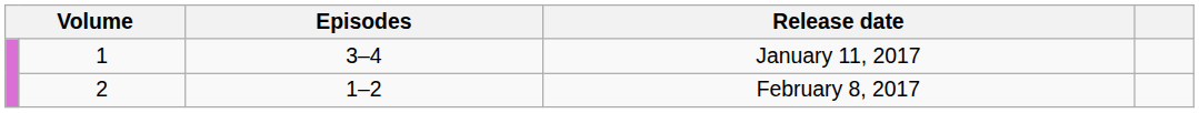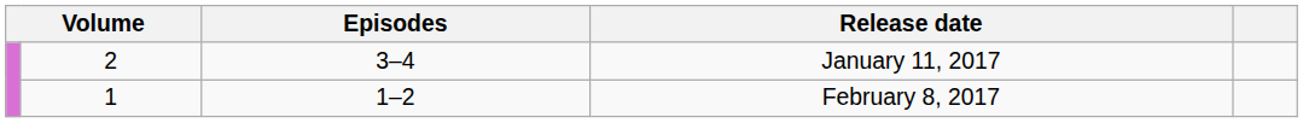 <table class="wikitable" style="text-align: center; width: 70%;">
 <tr>
 <th colspan="2" width="15%">Volume</th>
 <th>Episodes</th>
 <th>Release date</th>
 <th width="5%"></th>
 </tr>
 <tr>
 <td rowspan="3" width="1%" style="background: #DA70D6"></td>
-<td>1</td>
+<td>2</td>
 <td>3–4</td>
 <td>January 11, 2017</td>
 <td></td>
 </tr>
 <tr>
-<td>2</td>
+<td>1</td>
 <td>1–2</td>
 <td>February 8, 2017</td>
 <td></td>
 </tr>
 </table>
